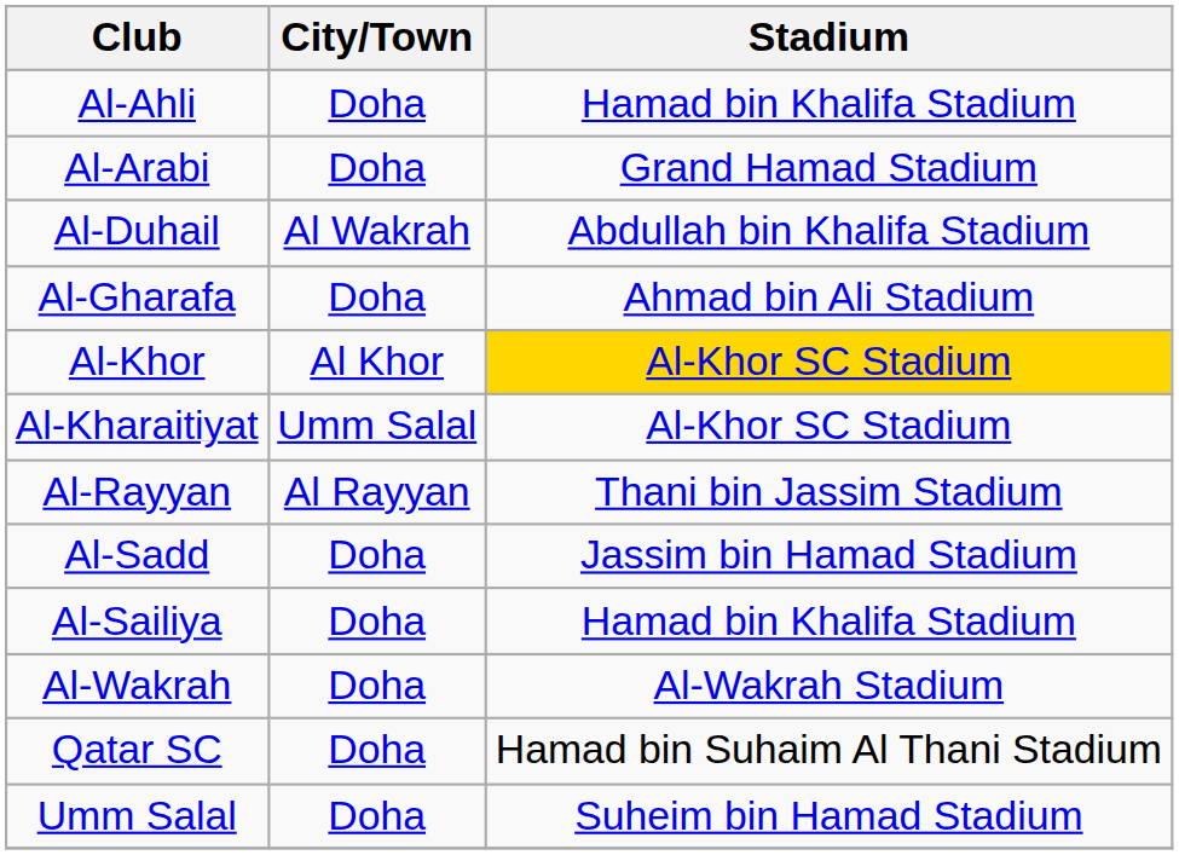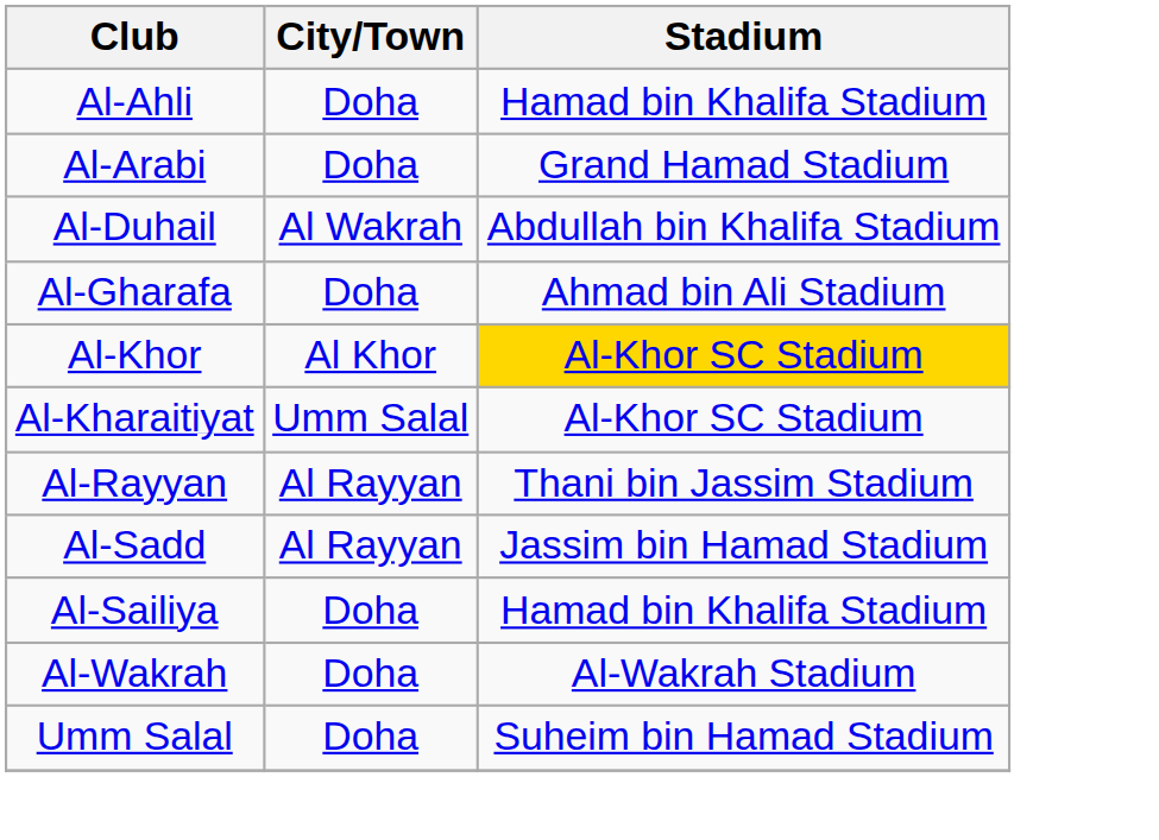 <table class="wikitable sortable" style="text-align: center;">
 <tr>
 <th>Club</th>
 <th>City/Town</th>
 <th>Stadium</th>
 </tr>
 <tr>
 <td><a href='#'>Al-Ahli</a></td>
 <td><a href='#'>Doha</a></td>
 <td><a href='#'>Hamad bin Khalifa Stadium</a></td>
 </tr>
 <tr>
 <td><a href='#'>Al-Arabi</a></td>
 <td><a href='#'>Doha</a></td>
 <td><a href='#'>Grand Hamad Stadium</a></td>
 </tr>
 <tr>
 <td><a href='#'>Al-Duhail</a></td>
 <td><a href='#'>Al Wakrah</a></td>
 <td><a href='#'>Abdullah bin Khalifa Stadium</a></td>
 </tr>
 <tr>
 <td><a href='#'>Al-Gharafa</a></td>
 <td><a href='#'>Doha</a></td>
 <td><a href='#'>Ahmad bin Ali Stadium</a></td>
 </tr>
 <tr>
 <td><a href='#'>Al-Khor</a></td>
 <td><a href='#'>Al Khor</a></td>
 <td style="background: gold;"><a href='#'>Al-Khor SC Stadium</a></td>
 </tr>
 <tr>
 <td><a href='#'>Al-Kharaitiyat</a></td>
 <td><a href='#'>Umm Salal</a></td>
 <td><a href='#'>Al-Khor SC Stadium</a></td>
 </tr>
 <tr>
 <td><a href='#'>Al-Rayyan</a></td>
 <td><a href='#'>Al Rayyan</a></td>
 <td><a href='#'>Thani bin Jassim Stadium</a></td>
 </tr>
 <tr>
 <td><a href='#'>Al-Sadd</a></td>
-<td><a href='#'>Doha</a></td>
+<td><a href='#'>Al Rayyan</a></td>
 <td><a href='#'>Jassim bin Hamad Stadium</a></td>
 </tr>
 <tr>
 <td><a href='#'>Al-Sailiya</a></td>
 <td><a href='#'>Doha</a></td>
 <td><a href='#'>Hamad bin Khalifa Stadium</a></td>
 </tr>
 <tr>
 <td><a href='#'>Al-Wakrah</a></td>
 <td><a href='#'>Doha</a></td>
 <td><a href='#'>Al-Wakrah Stadium</a></td>
 </tr>
 <tr>
-<td><a href='#'>Qatar SC</a></td>
-<td><a href='#'>Doha</a></td>
-<td>Hamad bin Suhaim Al Thani Stadium</td>
-</tr>
-<tr>
 <td><a href='#'>Umm Salal</a></td>
 <td><a href='#'>Doha</a></td>
 <td><a href='#'>Suheim bin Hamad Stadium</a></td>
 </tr>
 <tr>
 </tr>
 </table>
